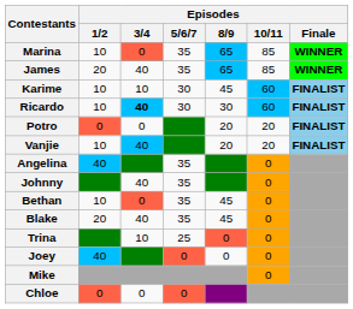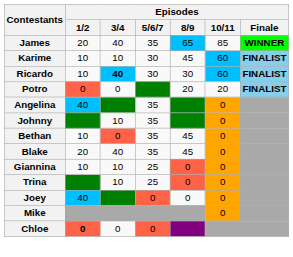 <table class="wikitable" style="text-align:center"; white-space:nowrap">
 <tr>
 <th rowspan=2>Contestants</th>
 <th colspan="6">Episodes</th>
 </tr>
 <tr>
 <th width=50px>1/2</th>
 <th width=50px>3/4</th>
 <th width=50px>5/6/7</th>
 <th width=50px>8/9</th>
 <th width=50px>10/11</th>
 <th>Finale</th>
-</tr>
-<tr>
-<th>Marina</th>
-<td>10</td>
-<td style="background:tomato">0</td>
-<td>35</td>
-<td style="background:deepskyblue">65</td>
-<td>85</td>
-<td style="background:lime"><strong>WINNER</strong></td>
 </tr>
 <tr>
 <th>James</th>
 <td>20</td>
 <td>40</td>
 <td>35</td>
 <td style="background:deepskyblue">65</td>
 <td>85</td>
 <td style="background:lime"><strong>WINNER</strong></td>
 </tr>
 <tr>
 <th>Karime</th>
 <td>10</td>
 <td>10</td>
 <td>30</td>
 <td>45</td>
 <td style="background:deepskyblue">60</td>
 <td style="background:skyblue"><strong>FINALIST</strong></td>
 </tr>
 <tr>
 <th>Ricardo</th>
 <td>10</td>
 <td style="background:deepskyblue"><strong>40</strong></td>
 <td>30</td>
 <td>30</td>
 <td style="background:deepskyblue">60</td>
 <td style="background:skyblue"><strong>FINALIST</strong></td>
 </tr>
 <tr>
 <th>Potro</th>
 <td style="background:tomato">0</td>
 <td>0</td>
 <td style="background:green"></td>
 <td>20</td>
 <td>20</td>
 <td style="background:skyblue"><strong>FINALIST</strong></td>
 </tr>
 <tr>
-<th>Vanjie</th>
-<td>10</td>
-<td style="background:deepskyblue">40</td>
-<td style="background:green"></td>
-<td>20</td>
-<td>20</td>
-<td style="background:skyblue"><strong>FINALIST</strong></td>
-</tr>
-<tr>
 <th>Angelina</th>
 <td style="background:deepskyblue">40</td>
 <td style="background:green"></td>
 <td>35</td>
 <td style="background:green"></td>
 <td style="background:orange">0</td>
 <td style="background:darkgray"></td>
 </tr>
 <tr>
 <th>Johnny</th>
 <td style="background:green"></td>
-<td>40</td>
+<td>10</td>
 <td>35</td>
 <td style="background:green"></td>
 <td style="background:orange">0</td>
 <td style="background:darkgray"></td>
 </tr>
 <tr>
 <th>Bethan</th>
 <td>10</td>
 <td style="background:tomato">0</td>
 <td>35</td>
 <td>45</td>
 <td style="background:orange">0</td>
 <td style="background:darkgray"></td>
 </tr>
 <tr>
 <th>Blake</th>
 <td>20</td>
 <td>40</td>
 <td>35</td>
 <td>45</td>
+<td style="background:orange">0</td>
+<td style="background:darkgray"></td>
+</tr>
+<tr>
+<th>Giannina</th>
+<td>10</td>
+<td>10</td>
+<td>25</td>
+<td style="background:tomato">0</td>
 <td style="background:orange">0</td>
 <td style="background:darkgray"></td>
 </tr>
 <tr>
 <th>Trina</th>
 <td style="background:green"></td>
 <td>10</td>
 <td>25</td>
 <td style="background:tomato">0</td>
 <td style="background:orange">0</td>
 <td style="background:darkgray"></td>
 </tr>
 <tr>
 <th>Joey</th>
 <td style="background:deepskyblue">40</td>
 <td style="background:green"></td>
 <td style="background:tomato">0</td>
 <td>0</td>
 <td style="background:orange">0</td>
 <td style="background:darkgray"></td>
 </tr>
 <tr>
 <th>Mike</th>
 <td style="background:darkgray" colspan=4></td>
 <td style="background:orange">0</td>
 <td style="background:darkgray"></td>
 </tr>
 <tr>
 <th>Chloe</th>
-<td style="background:tomato">0</td>
+<td style="background:tomato"><strong>0</strong></td>
 <td>0</td>
 <td style="background:tomato">0</td>
 <td style="background:purple"></td>
 <td style="background:darkgray" colspan=2></td>
 </tr>
 </table>
